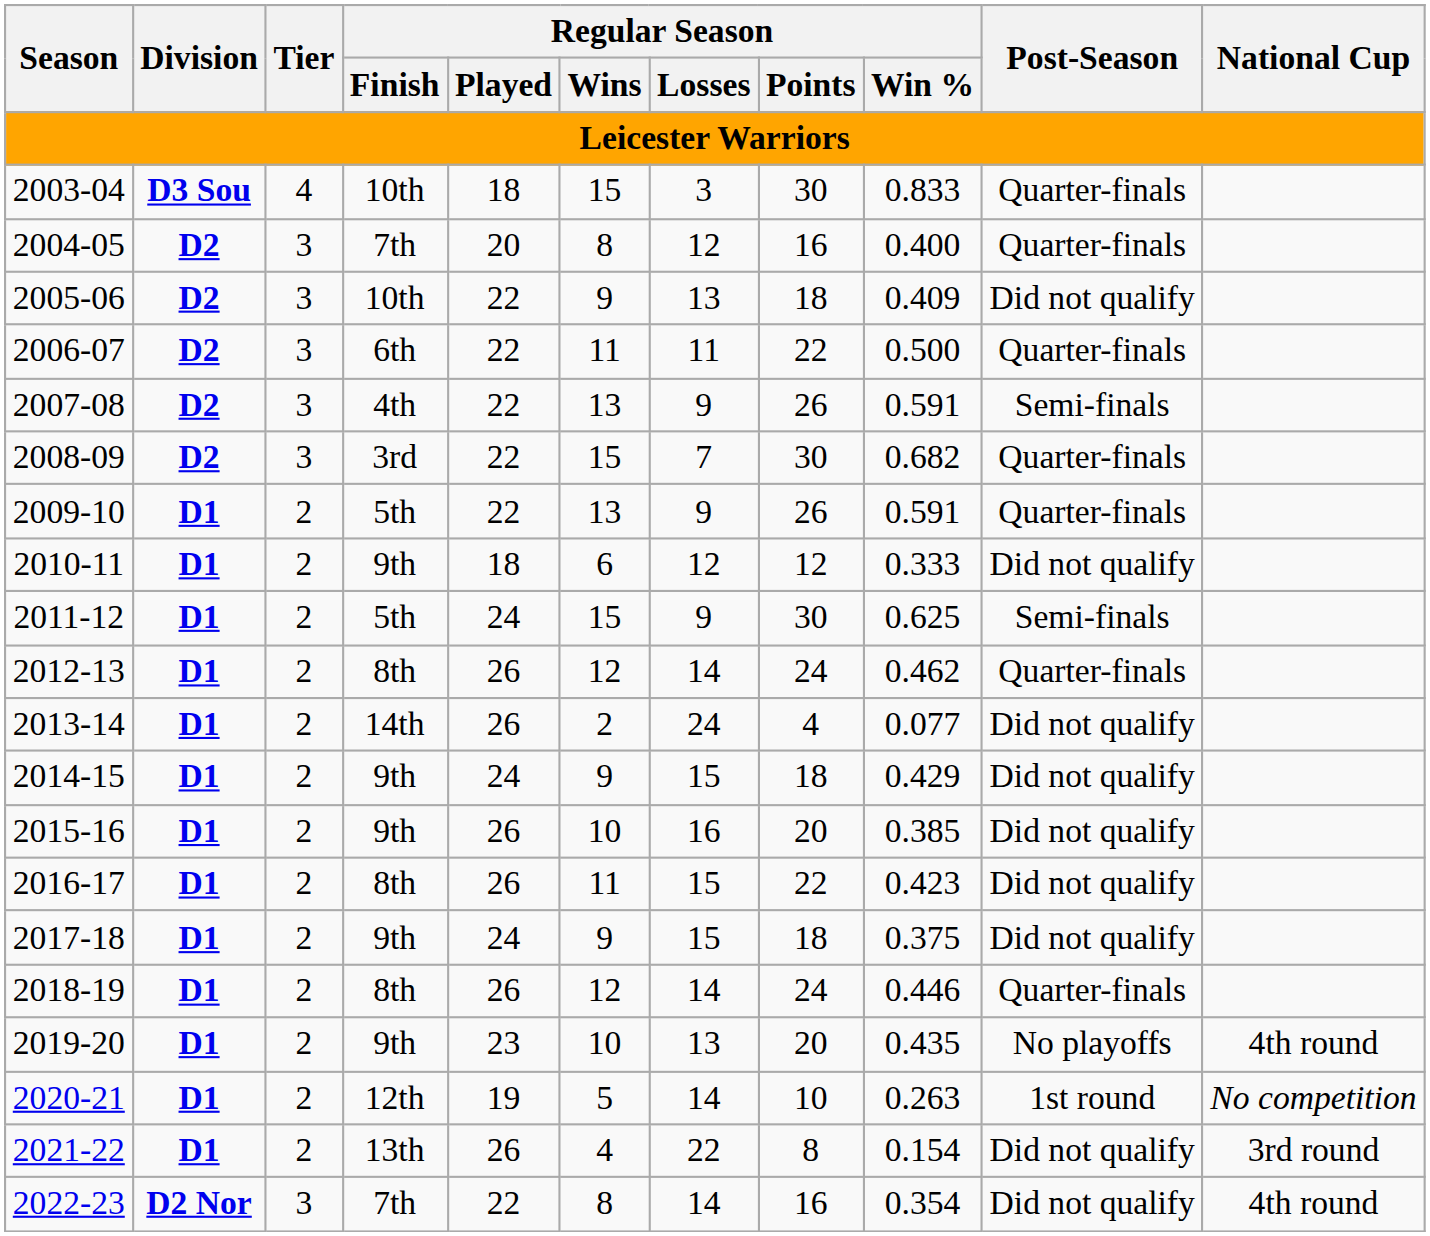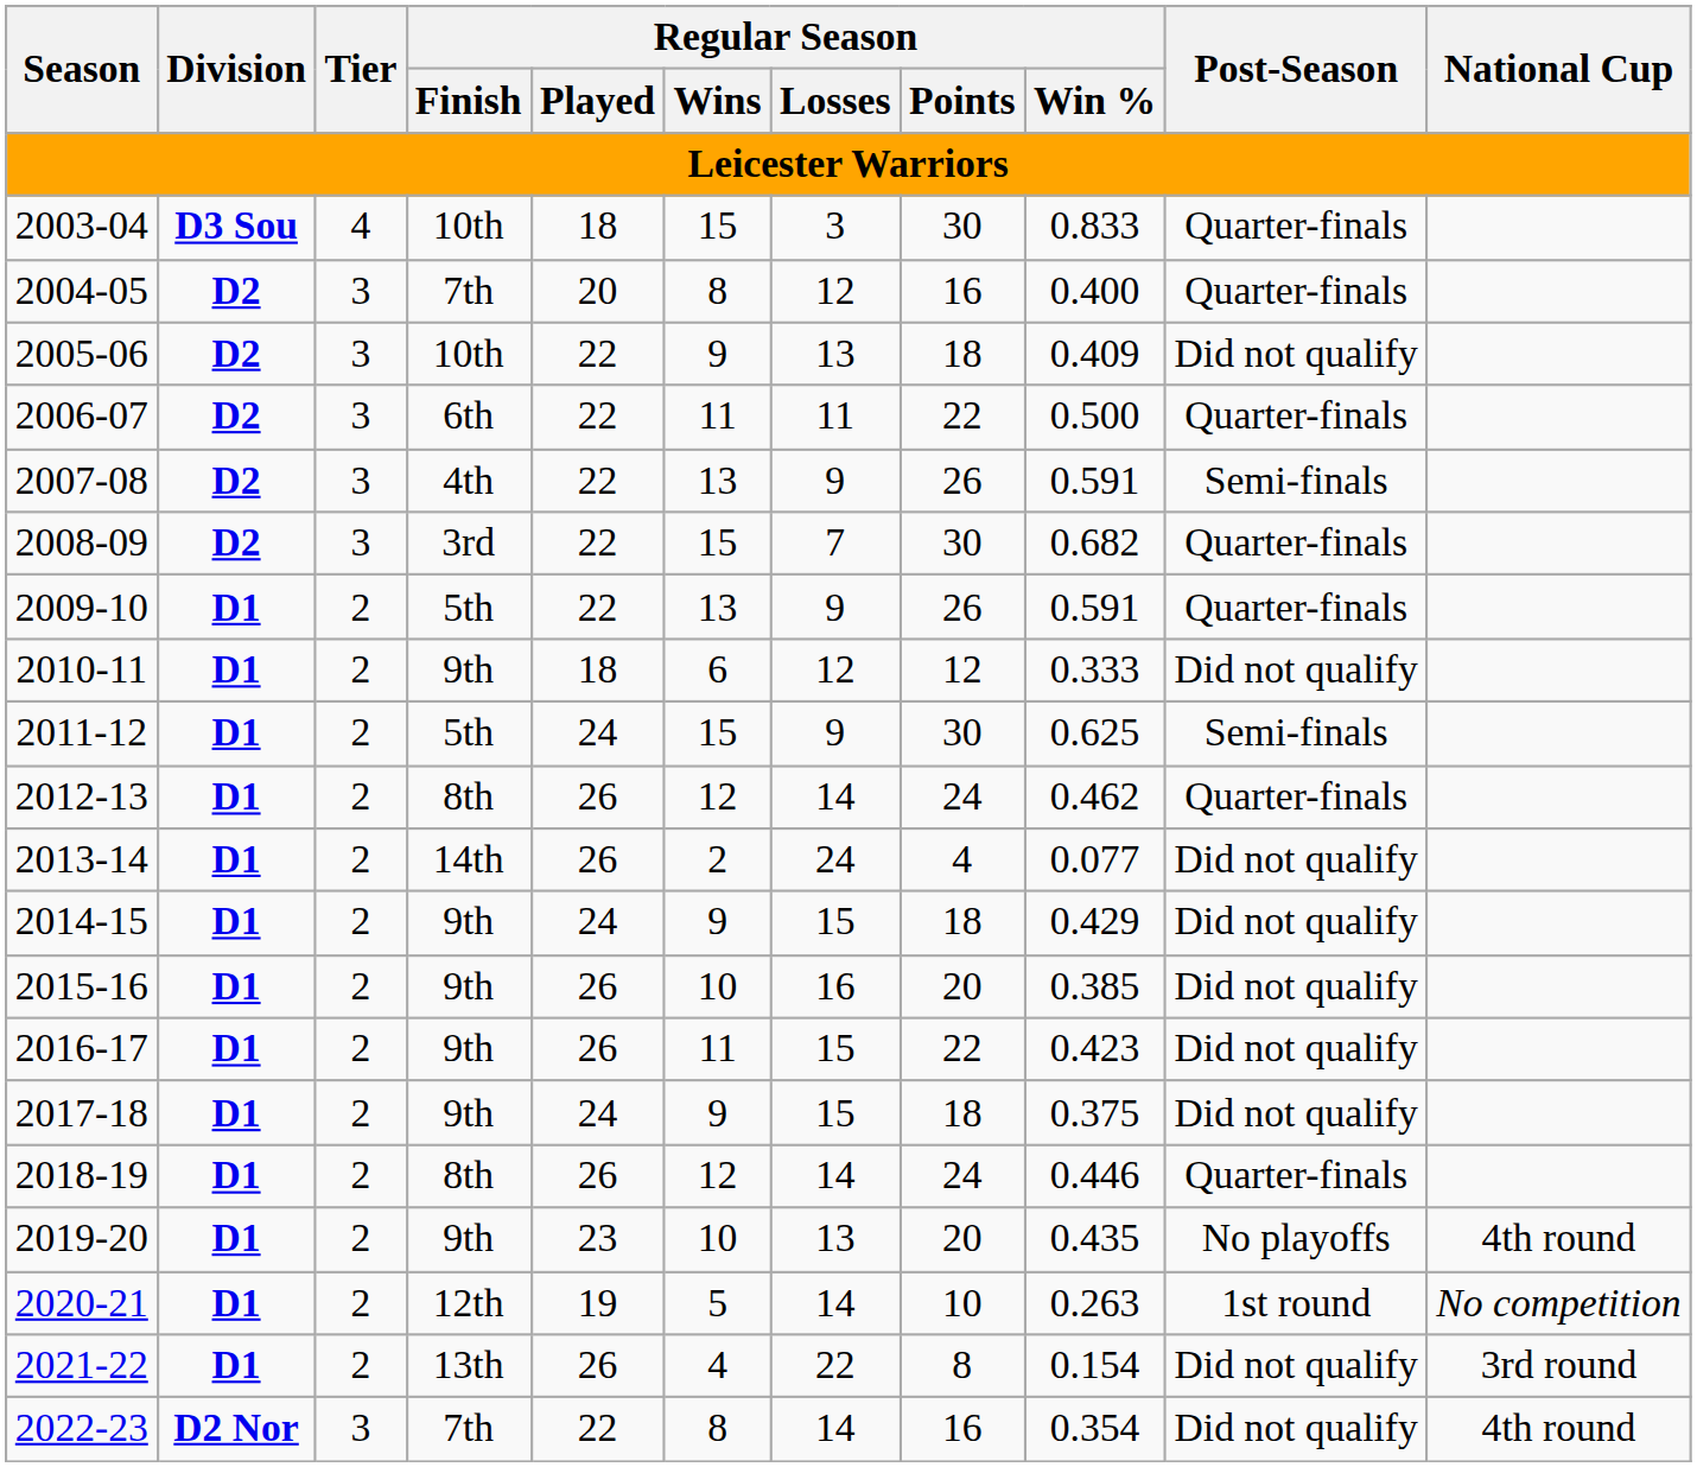 <table class="wikitable" style="font-size:100%;">
 <tr bgcolor="#efefef">
 <th rowspan="2">Season</th>
 <th rowspan="2">Division</th>
 <th rowspan="2">Tier</th>
 <th colspan="6">Regular Season</th>
 <th rowspan="2">Post-Season</th>
 <th rowspan="2">National Cup</th>
 </tr>
 <tr>
 <th>Finish</th>
 <th>Played</th>
 <th>Wins</th>
 <th>Losses</th>
 <th>Points</th>
 <th>Win %</th>
 </tr>
 <tr>
 <td colspan="13" align=center bgcolor="orange"><span><strong>Leicester Warriors</strong></span></td>
 </tr>
 <tr>
 <td style="text-align:center;">2003-04</td>
 <td style="text-align:center;"><strong><a href='#'>D3 Sou</a></strong></td>
 <td style="text-align:center;">4</td>
 <td style="text-align:center;">10th</td>
 <td style="text-align:center;">18</td>
 <td style="text-align:center;">15</td>
 <td style="text-align:center;">3</td>
 <td style="text-align:center;">30</td>
 <td style="text-align:center;">0.833</td>
 <td style="text-align:center;">Quarter-finals</td>
 <td style="text-align:center;"></td>
 </tr>
 <tr>
 <td style="text-align:center;">2004-05</td>
 <td style="text-align:center;"><strong><a href='#'>D2</a></strong></td>
 <td style="text-align:center;">3</td>
 <td style="text-align:center;">7th</td>
 <td style="text-align:center;">20</td>
 <td style="text-align:center;">8</td>
 <td style="text-align:center;">12</td>
 <td style="text-align:center;">16</td>
 <td style="text-align:center;">0.400</td>
 <td style="text-align:center;">Quarter-finals</td>
 <td style="text-align:center;"></td>
 </tr>
 <tr>
 <td style="text-align:center;">2005-06</td>
 <td style="text-align:center;"><strong><a href='#'>D2</a></strong></td>
 <td style="text-align:center;">3</td>
 <td style="text-align:center;">10th</td>
 <td style="text-align:center;">22</td>
 <td style="text-align:center;">9</td>
 <td style="text-align:center;">13</td>
 <td style="text-align:center;">18</td>
 <td style="text-align:center;">0.409</td>
 <td style="text-align:center;">Did not qualify</td>
 <td style="text-align:center;"></td>
 </tr>
 <tr>
 <td style="text-align:center;">2006-07</td>
 <td style="text-align:center;"><strong><a href='#'>D2</a></strong></td>
 <td style="text-align:center;">3</td>
 <td style="text-align:center;">6th</td>
 <td style="text-align:center;">22</td>
 <td style="text-align:center;">11</td>
 <td style="text-align:center;">11</td>
 <td style="text-align:center;">22</td>
 <td style="text-align:center;">0.500</td>
 <td style="text-align:center;">Quarter-finals</td>
 <td style="text-align:center;"></td>
 </tr>
 <tr>
 <td style="text-align:center;">2007-08</td>
 <td style="text-align:center;"><strong><a href='#'>D2</a></strong></td>
 <td style="text-align:center;">3</td>
 <td style="text-align:center;">4th</td>
 <td style="text-align:center;">22</td>
 <td style="text-align:center;">13</td>
 <td style="text-align:center;">9</td>
 <td style="text-align:center;">26</td>
 <td style="text-align:center;">0.591</td>
 <td style="text-align:center;">Semi-finals</td>
 <td style="text-align:center;"></td>
 </tr>
 <tr>
 <td style="text-align:center;">2008-09</td>
 <td style="text-align:center;"><strong><a href='#'>D2</a></strong></td>
 <td style="text-align:center;">3</td>
 <td style="text-align:center;">3rd</td>
 <td style="text-align:center;">22</td>
 <td style="text-align:center;">15</td>
 <td style="text-align:center;">7</td>
 <td style="text-align:center;">30</td>
 <td style="text-align:center;">0.682</td>
 <td style="text-align:center;">Quarter-finals</td>
 <td style="text-align:center;"></td>
 </tr>
 <tr>
 <td style="text-align:center;">2009-10</td>
 <td style="text-align:center;"><strong><a href='#'>D1</a></strong></td>
 <td style="text-align:center;">2</td>
 <td style="text-align:center;">5th</td>
 <td style="text-align:center;">22</td>
 <td style="text-align:center;">13</td>
 <td style="text-align:center;">9</td>
 <td style="text-align:center;">26</td>
 <td style="text-align:center;">0.591</td>
 <td style="text-align:center;">Quarter-finals</td>
 <td style="text-align:center;"></td>
 </tr>
 <tr>
 <td style="text-align:center;">2010-11</td>
 <td style="text-align:center;"><strong><a href='#'>D1</a></strong></td>
 <td style="text-align:center;">2</td>
 <td style="text-align:center;">9th</td>
 <td style="text-align:center;">18</td>
 <td style="text-align:center;">6</td>
 <td style="text-align:center;">12</td>
 <td style="text-align:center;">12</td>
 <td style="text-align:center;">0.333</td>
 <td style="text-align:center;">Did not qualify</td>
 <td style="text-align:center;"></td>
 </tr>
 <tr>
 <td style="text-align:center;">2011-12</td>
 <td style="text-align:center;"><strong><a href='#'>D1</a></strong></td>
 <td style="text-align:center;">2</td>
 <td style="text-align:center;">5th</td>
 <td style="text-align:center;">24</td>
 <td style="text-align:center;">15</td>
 <td style="text-align:center;">9</td>
 <td style="text-align:center;">30</td>
 <td style="text-align:center;">0.625</td>
 <td style="text-align:center;">Semi-finals</td>
 <td style="text-align:center;"></td>
 </tr>
 <tr>
 <td style="text-align:center;">2012-13</td>
 <td style="text-align:center;"><strong><a href='#'>D1</a></strong></td>
 <td style="text-align:center;">2</td>
 <td style="text-align:center;">8th</td>
 <td style="text-align:center;">26</td>
 <td style="text-align:center;">12</td>
 <td style="text-align:center;">14</td>
 <td style="text-align:center;">24</td>
 <td style="text-align:center;">0.462</td>
 <td style="text-align:center;">Quarter-finals</td>
 <td style="text-align:center;"></td>
 </tr>
 <tr>
 <td style="text-align:center;">2013-14</td>
 <td style="text-align:center;"><strong><a href='#'>D1</a></strong></td>
 <td style="text-align:center;">2</td>
 <td style="text-align:center;">14th</td>
 <td style="text-align:center;">26</td>
 <td style="text-align:center;">2</td>
 <td style="text-align:center;">24</td>
 <td style="text-align:center;">4</td>
 <td style="text-align:center;">0.077</td>
 <td style="text-align:center;">Did not qualify</td>
 <td style="text-align:center;"></td>
 </tr>
 <tr>
 <td style="text-align:center;">2014-15</td>
 <td style="text-align:center;"><strong><a href='#'>D1</a></strong></td>
 <td style="text-align:center;">2</td>
 <td style="text-align:center;">9th</td>
 <td style="text-align:center;">24</td>
 <td style="text-align:center;">9</td>
 <td style="text-align:center;">15</td>
 <td style="text-align:center;">18</td>
 <td style="text-align:center;">0.429</td>
 <td style="text-align:center;">Did not qualify</td>
 <td style="text-align:center;"></td>
 </tr>
 <tr>
 <td style="text-align:center;">2015-16</td>
 <td style="text-align:center;"><strong><a href='#'>D1</a></strong></td>
 <td style="text-align:center;">2</td>
 <td style="text-align:center;">9th</td>
 <td style="text-align:center;">26</td>
 <td style="text-align:center;">10</td>
 <td style="text-align:center;">16</td>
 <td style="text-align:center;">20</td>
 <td style="text-align:center;">0.385</td>
 <td style="text-align:center;">Did not qualify</td>
 <td style="text-align:center;"></td>
 </tr>
 <tr>
 <td style="text-align:center;">2016-17</td>
 <td style="text-align:center;"><strong><a href='#'>D1</a></strong></td>
 <td style="text-align:center;">2</td>
-<td style="text-align:center;">8th</td>
+<td style="text-align:center;">9th</td>
 <td style="text-align:center;">26</td>
 <td style="text-align:center;">11</td>
 <td style="text-align:center;">15</td>
 <td style="text-align:center;">22</td>
 <td style="text-align:center;">0.423</td>
 <td style="text-align:center;">Did not qualify</td>
 <td style="text-align:center;"></td>
 </tr>
 <tr>
 <td style="text-align:center;">2017-18</td>
 <td style="text-align:center;"><strong><a href='#'>D1</a></strong></td>
 <td style="text-align:center;">2</td>
 <td style="text-align:center;">9th</td>
 <td style="text-align:center;">24</td>
 <td style="text-align:center;">9</td>
 <td style="text-align:center;">15</td>
 <td style="text-align:center;">18</td>
 <td style="text-align:center;">0.375</td>
 <td style="text-align:center;">Did not qualify</td>
 <td style="text-align:center;"></td>
 </tr>
 <tr>
 <td style="text-align:center;">2018-19</td>
 <td style="text-align:center;"><strong><a href='#'>D1</a></strong></td>
 <td style="text-align:center;">2</td>
 <td style="text-align:center;">8th</td>
 <td style="text-align:center;">26</td>
 <td style="text-align:center;">12</td>
 <td style="text-align:center;">14</td>
 <td style="text-align:center;">24</td>
 <td style="text-align:center;">0.446</td>
 <td style="text-align:center;">Quarter-finals</td>
 <td style="text-align:center;"></td>
 </tr>
 <tr>
 <td style="text-align:center;">2019-20</td>
 <td style="text-align:center;"><strong><a href='#'>D1</a></strong></td>
 <td style="text-align:center;">2</td>
 <td style="text-align:center;">9th</td>
 <td style="text-align:center;">23</td>
 <td style="text-align:center;">10</td>
 <td style="text-align:center;">13</td>
 <td style="text-align:center;">20</td>
 <td style="text-align:center;">0.435</td>
 <td style="text-align:center;">No playoffs</td>
 <td style="text-align:center;">4th round</td>
 </tr>
 <tr>
 <td style="text-align:center;"><a href='#'>2020-21</a></td>
 <td style="text-align:center;"><strong><a href='#'>D1</a></strong></td>
 <td style="text-align:center;">2</td>
 <td style="text-align:center;">12th</td>
 <td style="text-align:center;">19</td>
 <td style="text-align:center;">5</td>
 <td style="text-align:center;">14</td>
 <td style="text-align:center;">10</td>
 <td style="text-align:center;">0.263</td>
 <td style="text-align:center;">1st round</td>
 <td style="text-align:center;"><em>No competition</em></td>
 </tr>
 <tr>
 <td style="text-align:center;"><a href='#'>2021-22</a></td>
 <td style="text-align:center;"><strong><a href='#'>D1</a></strong></td>
 <td style="text-align:center;">2</td>
 <td style="text-align:center;">13th</td>
 <td style="text-align:center;">26</td>
 <td style="text-align:center;">4</td>
 <td style="text-align:center;">22</td>
 <td style="text-align:center;">8</td>
 <td style="text-align:center;">0.154</td>
 <td style="text-align:center;">Did not qualify</td>
 <td style="text-align:center;">3rd round</td>
 </tr>
 <tr>
 <td style="text-align:center;"><a href='#'>2022-23</a></td>
 <td style="text-align:center;"><strong><a href='#'>D2 Nor</a></strong></td>
 <td style="text-align:center;">3</td>
 <td style="text-align:center;">7th</td>
 <td style="text-align:center;">22</td>
 <td style="text-align:center;">8</td>
 <td style="text-align:center;">14</td>
 <td style="text-align:center;">16</td>
 <td style="text-align:center;">0.354</td>
 <td style="text-align:center;">Did not qualify</td>
 <td style="text-align:center;">4th round</td>
 </tr>
 </table>
